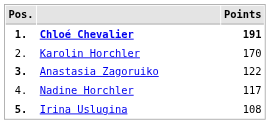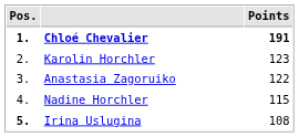 <table cellspacing="1" cellpadding="3" style="border:1px solid #AAAAAA;font-size:90%">
 <tr bgcolor="#E4E4E4">
 <th style="border-bottom:1px solid #AAAAAA" width=10>Pos.</th>
 <th style="border-bottom:1px solid #AAAAAA" width=200></th>
 <th style="border-bottom:1px solid #AAAAAA" width=20>Points</th>
 </tr>
 <tr>
 <td align="center"><strong>1.</strong></td>
 <td> <strong><a href='#'>Chloé Chevalier</a></strong></td>
 <td align="right"><strong>191</strong></td>
 </tr>
 <tr>
 <td align="center">2.</td>
 <td> <a href='#'>Karolin Horchler</a></td>
-<td align="right">170</td>
+<td align="right">123</td>
 </tr>
 <tr>
-<td align="center"><strong>3.</strong></td>
+<td align="center">3.</td>
 <td> <a href='#'>Anastasia Zagoruiko</a></td>
 <td align="right">122</td>
 </tr>
 <tr>
 <td align="center">4.</td>
 <td> <a href='#'>Nadine Horchler</a></td>
-<td align="right">117</td>
+<td align="right">115</td>
 </tr>
 <tr>
 <td align="center"><strong>5.</strong></td>
 <td> <a href='#'>Irina Uslugina</a></td>
 <td align="right">108</td>
 </tr>
 </table>
